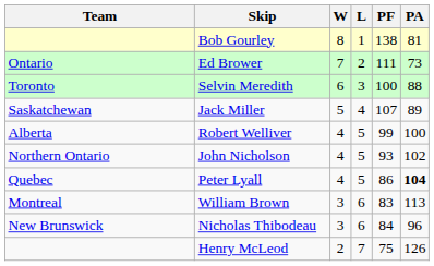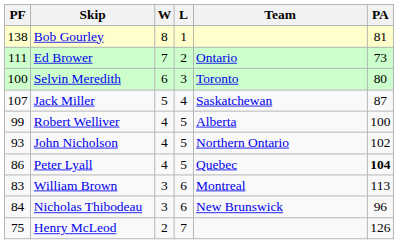 <table class=wikitable style="text-align:center;">
 <tr>
-<th bgcolor="#efefef" width="200">Team</th>
+<th bgcolor="#efefef" width="15">PF</th>
 <th bgcolor="#efefef" width="140">Skip</th>
 <th bgcolor="#efefef" width="15">W</th>
 <th bgcolor="#efefef" width="15">L</th>
-<th bgcolor="#efefef" width="15">PF</th>
+<th bgcolor="#efefef" width="200">Team</th>
 <th bgcolor="#efefef" width="15">PA</th>
 </tr>
 <tr bgcolor=#ffffcc>
-<td style="text-align:left;"></td>
+<td>138</td>
 <td style="text-align:left;"><a href='#'>Bob Gourley</a></td>
 <td>8</td>
 <td>1</td>
-<td>138</td>
+<td style="text-align:left;"></td>
 <td>81</td>
 </tr>
 <tr bgcolor=#ccffcc>
-<td style="text-align:left;"><a href='#'>Ontario</a></td>
+<td>111</td>
 <td style="text-align:left;"><a href='#'>Ed Brower</a></td>
 <td>7</td>
 <td>2</td>
-<td>111</td>
+<td style="text-align:left;"><a href='#'>Ontario</a></td>
 <td>73</td>
 </tr>
 <tr bgcolor=#ccffcc>
-<td style="text-align:left;"><a href='#'>Toronto</a></td>
+<td>100</td>
 <td style="text-align:left;"><a href='#'>Selvin Meredith</a></td>
 <td>6</td>
 <td>3</td>
-<td>100</td>
-<td>88</td>
+<td style="text-align:left;"><a href='#'>Toronto</a></td>
+<td>80</td>
 </tr>
 <tr>
-<td style="text-align:left;"><a href='#'>Saskatchewan</a></td>
+<td>107</td>
 <td style="text-align:left;"><a href='#'>Jack Miller</a></td>
 <td>5</td>
 <td>4</td>
-<td>107</td>
-<td>89</td>
+<td style="text-align:left;"><a href='#'>Saskatchewan</a></td>
+<td>87</td>
 </tr>
 <tr>
-<td style="text-align:left;"><a href='#'>Alberta</a></td>
+<td>99</td>
 <td style="text-align:left;"><a href='#'>Robert Welliver</a></td>
 <td>4</td>
 <td>5</td>
-<td>99</td>
+<td style="text-align:left;"><a href='#'>Alberta</a></td>
 <td>100</td>
 </tr>
 <tr>
-<td style="text-align:left;"><a href='#'>Northern Ontario</a></td>
+<td>93</td>
 <td style="text-align:left;"><a href='#'>John Nicholson</a></td>
 <td>4</td>
 <td>5</td>
-<td>93</td>
+<td style="text-align:left;"><a href='#'>Northern Ontario</a></td>
 <td>102</td>
 </tr>
 <tr>
-<td style="text-align:left;"><a href='#'>Quebec</a></td>
+<td>86</td>
 <td style="text-align:left;"><a href='#'>Peter Lyall</a></td>
 <td>4</td>
 <td>5</td>
-<td>86</td>
+<td style="text-align:left;"><a href='#'>Quebec</a></td>
 <td><strong>104</strong></td>
 </tr>
 <tr>
-<td style="text-align:left;"><a href='#'>Montreal</a></td>
+<td>83</td>
 <td style="text-align:left;"><a href='#'>William Brown</a></td>
 <td>3</td>
 <td>6</td>
-<td>83</td>
+<td style="text-align:left;"><a href='#'>Montreal</a></td>
 <td>113</td>
 </tr>
 <tr>
-<td style="text-align:left;"><a href='#'>New Brunswick</a></td>
+<td>84</td>
 <td style="text-align:left;"><a href='#'>Nicholas Thibodeau</a></td>
 <td>3</td>
 <td>6</td>
-<td>84</td>
+<td style="text-align:left;"><a href='#'>New Brunswick</a></td>
 <td>96</td>
 </tr>
 <tr>
-<td style="text-align:left;"></td>
+<td>75</td>
 <td style="text-align:left;"><a href='#'>Henry McLeod</a></td>
 <td>2</td>
 <td>7</td>
-<td>75</td>
+<td style="text-align:left;"></td>
 <td>126</td>
 </tr>
 </table>
